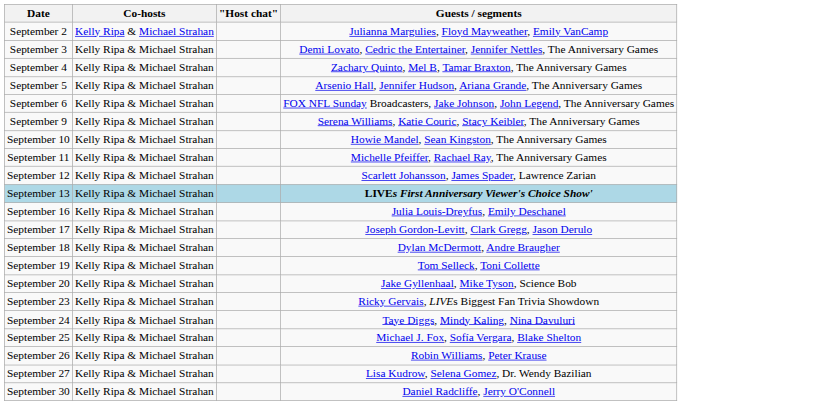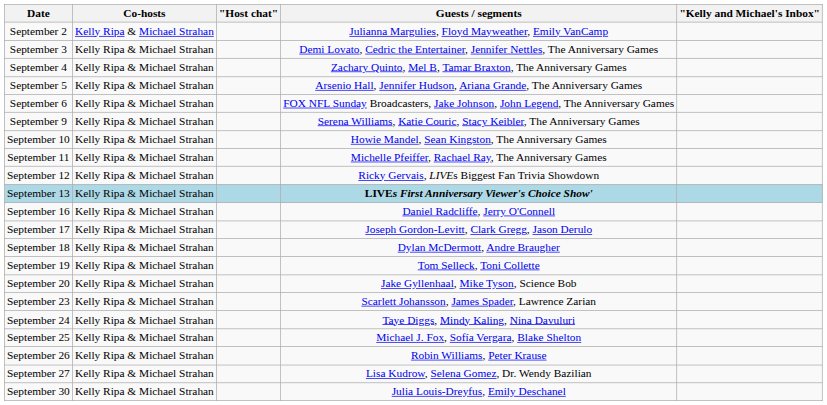 <table class="wikitable sortable" style="text-align:center;">
 <tr>
 <th>Date</th>
 <th>Co-hosts</th>
 <th>"Host chat"</th>
 <th>Guests / segments</th>
+<th>"Kelly and Michael's Inbox"</th>
 </tr>
 <tr>
 <td>September 2</td>
 <td><a href='#'>Kelly Ripa</a> & <a href='#'>Michael Strahan</a></td>
 <td></td>
 <td><a href='#'>Julianna Margulies</a>, <a href='#'>Floyd Mayweather</a>, <a href='#'>Emily VanCamp</a></td>
+<td></td>
 </tr>
 <tr>
 <td>September 3</td>
 <td>Kelly Ripa & Michael Strahan</td>
 <td></td>
 <td><a href='#'>Demi Lovato</a>, <a href='#'>Cedric the Entertainer</a>, <a href='#'>Jennifer Nettles</a>, The Anniversary Games</td>
+<td></td>
 </tr>
 <tr>
 <td>September 4</td>
 <td>Kelly Ripa & Michael Strahan</td>
 <td></td>
 <td><a href='#'>Zachary Quinto</a>, <a href='#'>Mel B</a>, <a href='#'>Tamar Braxton</a>, The Anniversary Games</td>
+<td></td>
 </tr>
 <tr>
 <td>September 5</td>
 <td>Kelly Ripa & Michael Strahan</td>
 <td></td>
 <td><a href='#'>Arsenio Hall</a>, <a href='#'>Jennifer Hudson</a>, <a href='#'>Ariana Grande</a>, The Anniversary Games</td>
+<td></td>
 </tr>
 <tr>
 <td>September 6</td>
 <td>Kelly Ripa & Michael Strahan</td>
 <td></td>
 <td><a href='#'>FOX NFL Sunday</a> Broadcasters, <a href='#'>Jake Johnson</a>, <a href='#'>John Legend</a>, The Anniversary Games</td>
+<td></td>
 </tr>
 <tr>
 <td>September 9</td>
 <td>Kelly Ripa & Michael Strahan</td>
 <td></td>
 <td><a href='#'>Serena Williams</a>, <a href='#'>Katie Couric</a>, <a href='#'>Stacy Keibler</a>, The Anniversary Games</td>
+<td></td>
 </tr>
 <tr>
 <td>September 10</td>
 <td>Kelly Ripa & Michael Strahan</td>
 <td></td>
 <td><a href='#'>Howie Mandel</a>, <a href='#'>Sean Kingston</a>, The Anniversary Games</td>
+<td></td>
 </tr>
 <tr>
 <td>September 11</td>
 <td>Kelly Ripa & Michael Strahan</td>
 <td></td>
 <td><a href='#'>Michelle Pfeiffer</a>, <a href='#'>Rachael Ray</a>, The Anniversary Games</td>
+<td></td>
 </tr>
 <tr>
 <td>September 12</td>
 <td>Kelly Ripa & Michael Strahan</td>
 <td></td>
-<td><a href='#'>Scarlett Johansson</a>, <a href='#'>James Spader</a>, Lawrence Zarian</td>
+<td><a href='#'>Ricky Gervais</a>, <em>LIVE</em>s Biggest Fan Trivia Showdown</td>
+<td></td>
 </tr>
 <tr style="background:lightblue;">
 <td>September 13</td>
 <td>Kelly Ripa & Michael Strahan</td>
 <td></td>
 <td><strong>LIVE<em>s First Anniversary Viewer's Choice Show'</td>
+<td></td>
 </tr>
 <tr>
 <td>September 16</td>
 <td>Kelly Ripa & Michael Strahan</td>
 <td></td>
-<td><a href='#'>Julia Louis-Dreyfus</a>, <a href='#'>Emily Deschanel</a></td>
+<td><a href='#'>Daniel Radcliffe</a>, <a href='#'>Jerry O'Connell</a></td>
+<td></td>
 </tr>
 <tr>
 <td>September 17</td>
 <td>Kelly Ripa & Michael Strahan</td>
 <td></td>
 <td><a href='#'>Joseph Gordon-Levitt</a>, <a href='#'>Clark Gregg</a>, <a href='#'>Jason Derulo</a></td>
+<td></td>
 </tr>
 <tr>
 <td>September 18</td>
 <td>Kelly Ripa & Michael Strahan</td>
 <td></td>
 <td><a href='#'>Dylan McDermott</a>, <a href='#'>Andre Braugher</a></td>
+<td></td>
 </tr>
 <tr>
 <td>September 19</td>
 <td>Kelly Ripa & Michael Strahan</td>
 <td></td>
 <td><a href='#'>Tom Selleck</a>, <a href='#'>Toni Collette</a></td>
+<td></td>
 </tr>
 <tr>
 <td>September 20</td>
 <td>Kelly Ripa & Michael Strahan</td>
 <td></td>
 <td><a href='#'>Jake Gyllenhaal</a>, <a href='#'>Mike Tyson</a>, Science Bob</td>
+<td></td>
 </tr>
 <tr>
 <td>September 23</td>
 <td>Kelly Ripa & Michael Strahan</td>
 <td></td>
-<td><a href='#'>Ricky Gervais</a>, <em>LIVE</em>s Biggest Fan Trivia Showdown</td>
+<td><a href='#'>Scarlett Johansson</a>, <a href='#'>James Spader</a>, Lawrence Zarian</td>
+<td></td>
 </tr>
 <tr>
 <td>September 24</td>
 <td>Kelly Ripa & Michael Strahan</td>
 <td></td>
 <td><a href='#'>Taye Diggs</a>, <a href='#'>Mindy Kaling</a>, <a href='#'>Nina Davuluri</a></td>
+<td></td>
 </tr>
 <tr>
 <td>September 25</td>
 <td>Kelly Ripa & Michael Strahan</td>
 <td></td>
 <td><a href='#'>Michael J. Fox</a>, <a href='#'>Sofía Vergara</a>, <a href='#'>Blake Shelton</a></td>
+<td></td>
 </tr>
 <tr>
 <td>September 26</td>
 <td>Kelly Ripa & Michael Strahan</td>
 <td></td>
 <td><a href='#'>Robin Williams</a>, <a href='#'>Peter Krause</a></td>
+<td></td>
 </tr>
 <tr>
 <td>September 27</td>
 <td>Kelly Ripa & Michael Strahan</td>
 <td></td>
 <td><a href='#'>Lisa Kudrow</a>, <a href='#'>Selena Gomez</a>, Dr. Wendy Bazilian</td>
+<td></td>
 </tr>
 <tr>
 <td>September 30</td>
 <td>Kelly Ripa & Michael Strahan</td>
 <td></td>
-<td><a href='#'>Daniel Radcliffe</a>, <a href='#'>Jerry O'Connell</a></td>
+<td><a href='#'>Julia Louis-Dreyfus</a>, <a href='#'>Emily Deschanel</a></td>
+<td></td>
 </tr>
 </table>
